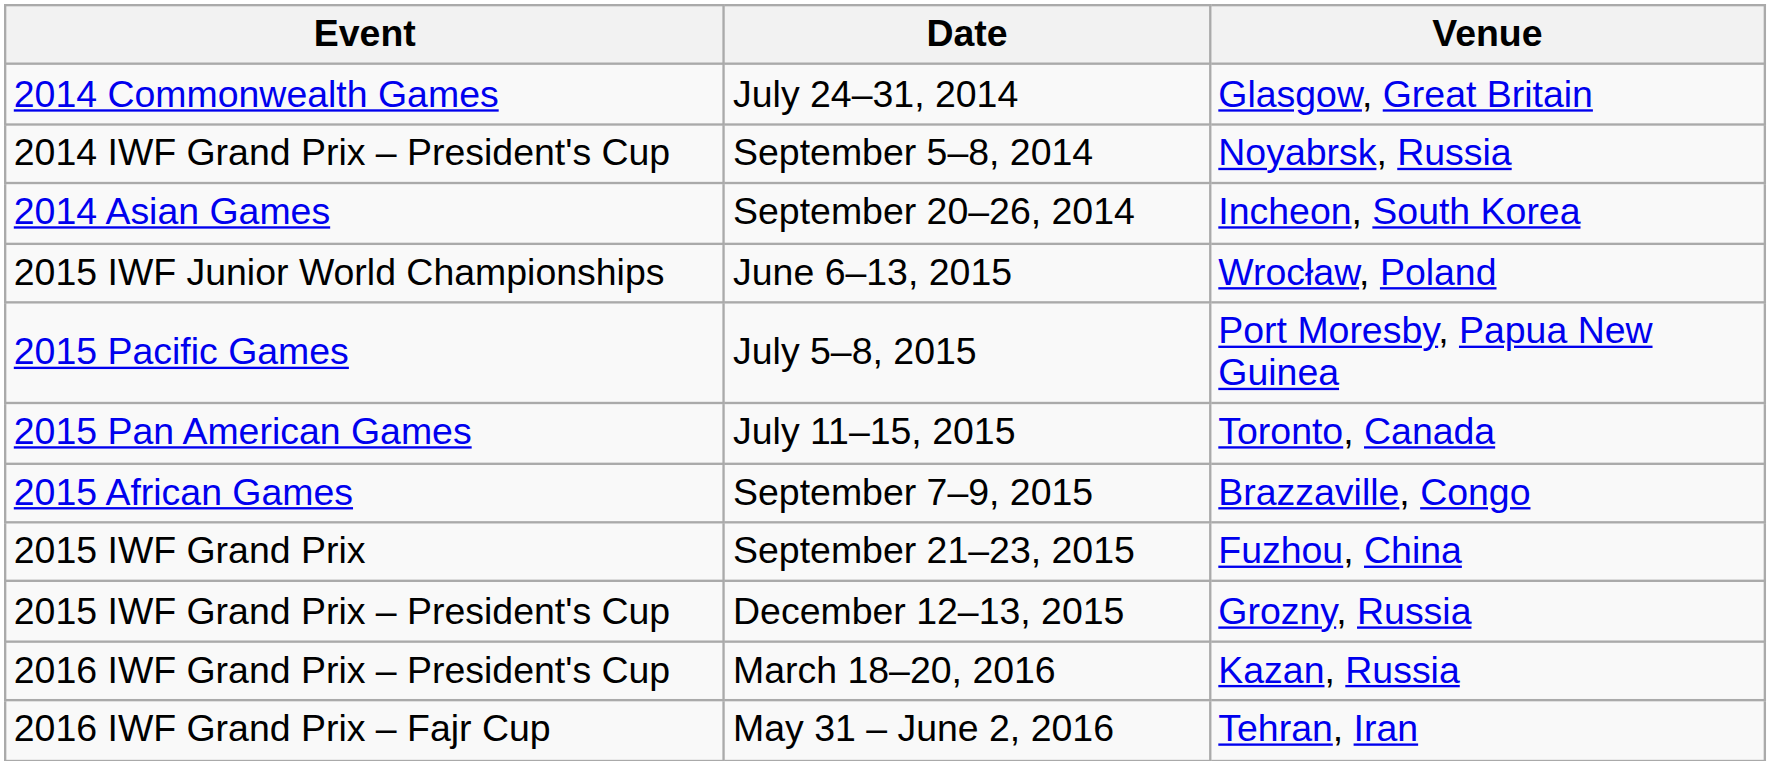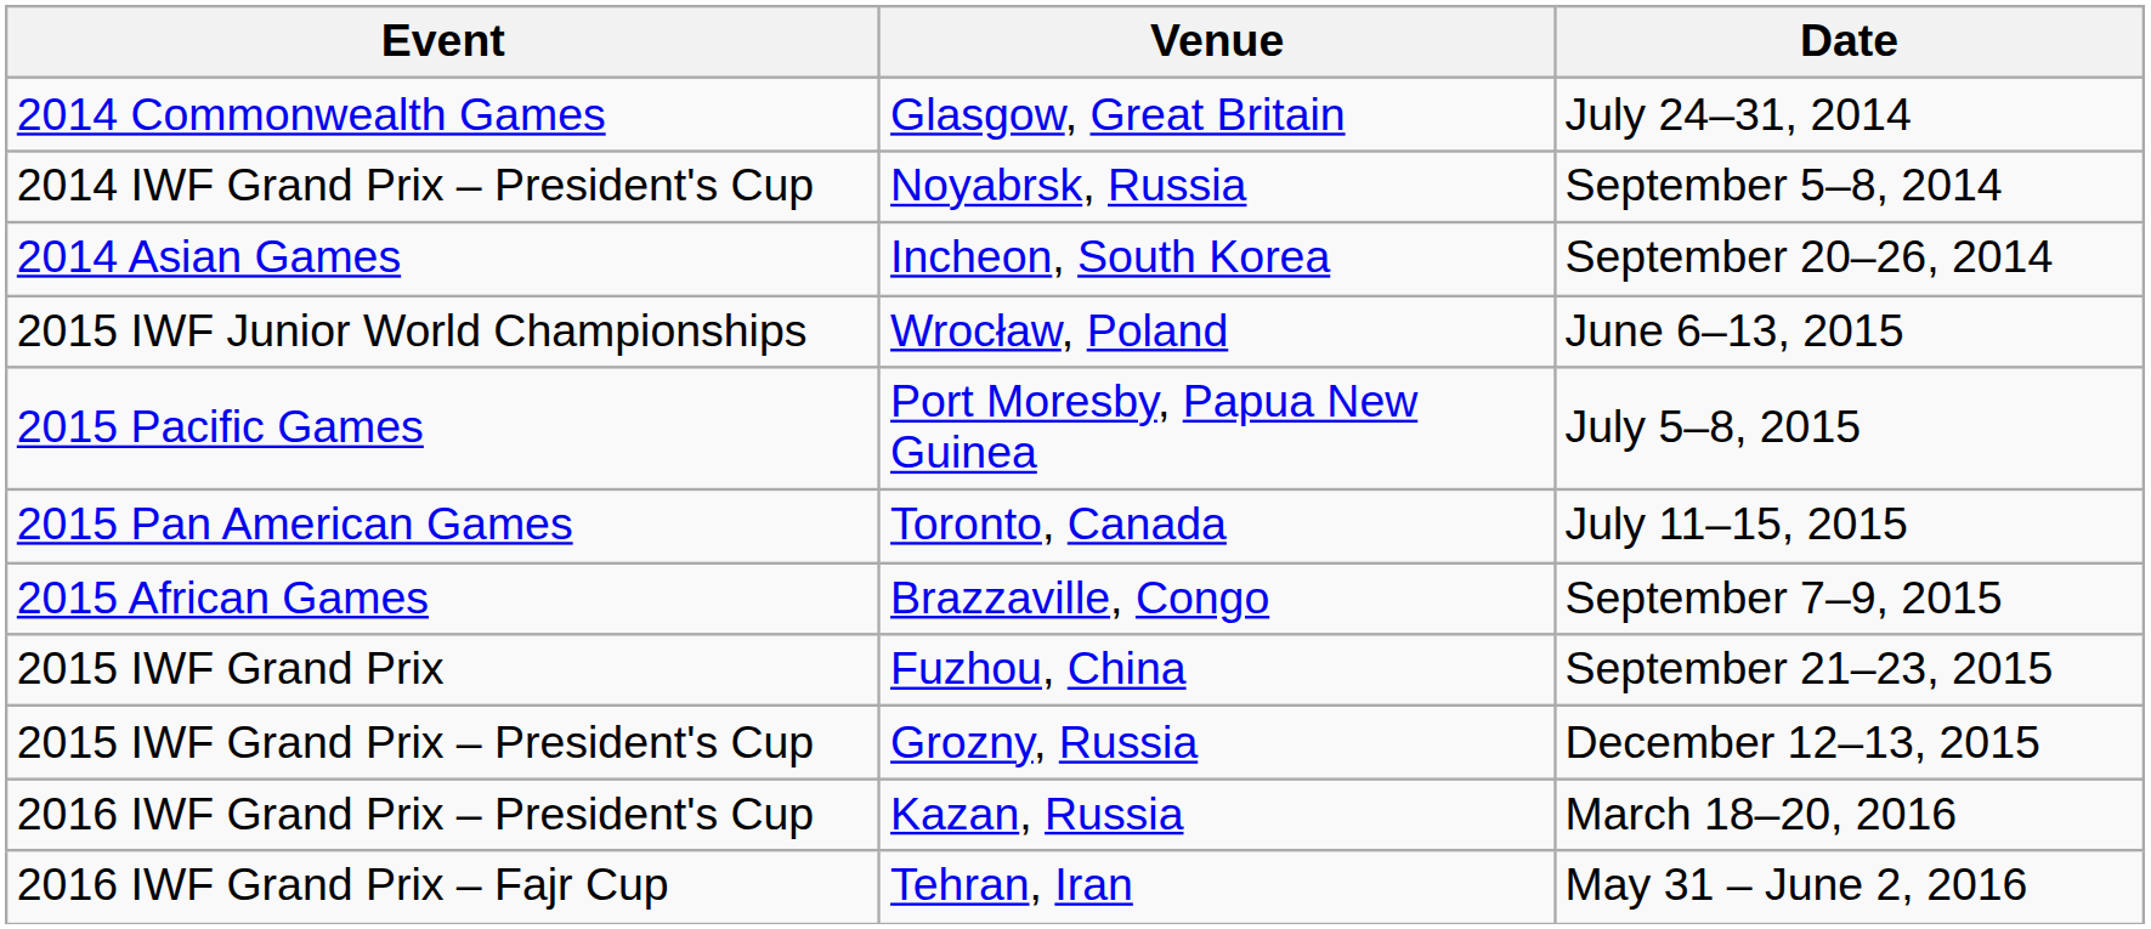 <table class="wikitable">
 <tr>
 <th width=300>Event</th>
+<th width=230>Venue</th>
 <th width=200>Date</th>
-<th width=230>Venue</th>
 </tr>
 <tr>
 <td><a href='#'>2014 Commonwealth Games</a></td>
+<td> <a href='#'>Glasgow</a>, <a href='#'>Great Britain</a></td>
 <td>July 24–31, 2014</td>
-<td> <a href='#'>Glasgow</a>, <a href='#'>Great Britain</a></td>
 </tr>
 <tr>
 <td>2014 IWF Grand Prix – President's Cup</td>
+<td> <a href='#'>Noyabrsk</a>, <a href='#'>Russia</a></td>
 <td>September 5–8, 2014</td>
-<td> <a href='#'>Noyabrsk</a>, <a href='#'>Russia</a></td>
 </tr>
 <tr>
 <td><a href='#'>2014 Asian Games</a></td>
+<td> <a href='#'>Incheon</a>, <a href='#'>South Korea</a></td>
 <td>September 20–26, 2014</td>
-<td> <a href='#'>Incheon</a>, <a href='#'>South Korea</a></td>
 </tr>
 <tr>
 <td>2015 IWF Junior World Championships</td>
+<td> <a href='#'>Wrocław</a>, <a href='#'>Poland</a></td>
 <td>June 6–13, 2015</td>
-<td> <a href='#'>Wrocław</a>, <a href='#'>Poland</a></td>
 </tr>
 <tr>
 <td><a href='#'>2015 Pacific Games</a></td>
+<td> <a href='#'>Port Moresby</a>, <a href='#'>Papua New Guinea</a></td>
 <td>July 5–8, 2015</td>
-<td> <a href='#'>Port Moresby</a>, <a href='#'>Papua New Guinea</a></td>
 </tr>
 <tr>
 <td><a href='#'>2015 Pan American Games</a></td>
+<td> <a href='#'>Toronto</a>, <a href='#'>Canada</a></td>
 <td>July 11–15, 2015</td>
-<td> <a href='#'>Toronto</a>, <a href='#'>Canada</a></td>
 </tr>
 <tr>
 <td><a href='#'>2015 African Games</a></td>
+<td> <a href='#'>Brazzaville</a>, <a href='#'>Congo</a></td>
 <td>September 7–9, 2015</td>
-<td> <a href='#'>Brazzaville</a>, <a href='#'>Congo</a></td>
 </tr>
 <tr>
 <td>2015 IWF Grand Prix</td>
+<td> <a href='#'>Fuzhou</a>, <a href='#'>China</a></td>
 <td>September 21–23, 2015</td>
-<td> <a href='#'>Fuzhou</a>, <a href='#'>China</a></td>
 </tr>
 <tr>
 <td>2015 IWF Grand Prix – President's Cup</td>
+<td> <a href='#'>Grozny</a>, <a href='#'>Russia</a></td>
 <td>December 12–13, 2015</td>
-<td> <a href='#'>Grozny</a>, <a href='#'>Russia</a></td>
 </tr>
 <tr>
 <td>2016 IWF Grand Prix – President's Cup</td>
+<td> <a href='#'>Kazan</a>, <a href='#'>Russia</a></td>
 <td>March 18–20, 2016</td>
-<td> <a href='#'>Kazan</a>, <a href='#'>Russia</a></td>
 </tr>
 <tr>
 <td>2016 IWF Grand Prix – Fajr Cup</td>
+<td> <a href='#'>Tehran</a>, <a href='#'>Iran</a></td>
 <td>May 31 – June 2, 2016</td>
-<td> <a href='#'>Tehran</a>, <a href='#'>Iran</a></td>
 </tr>
 </table>
